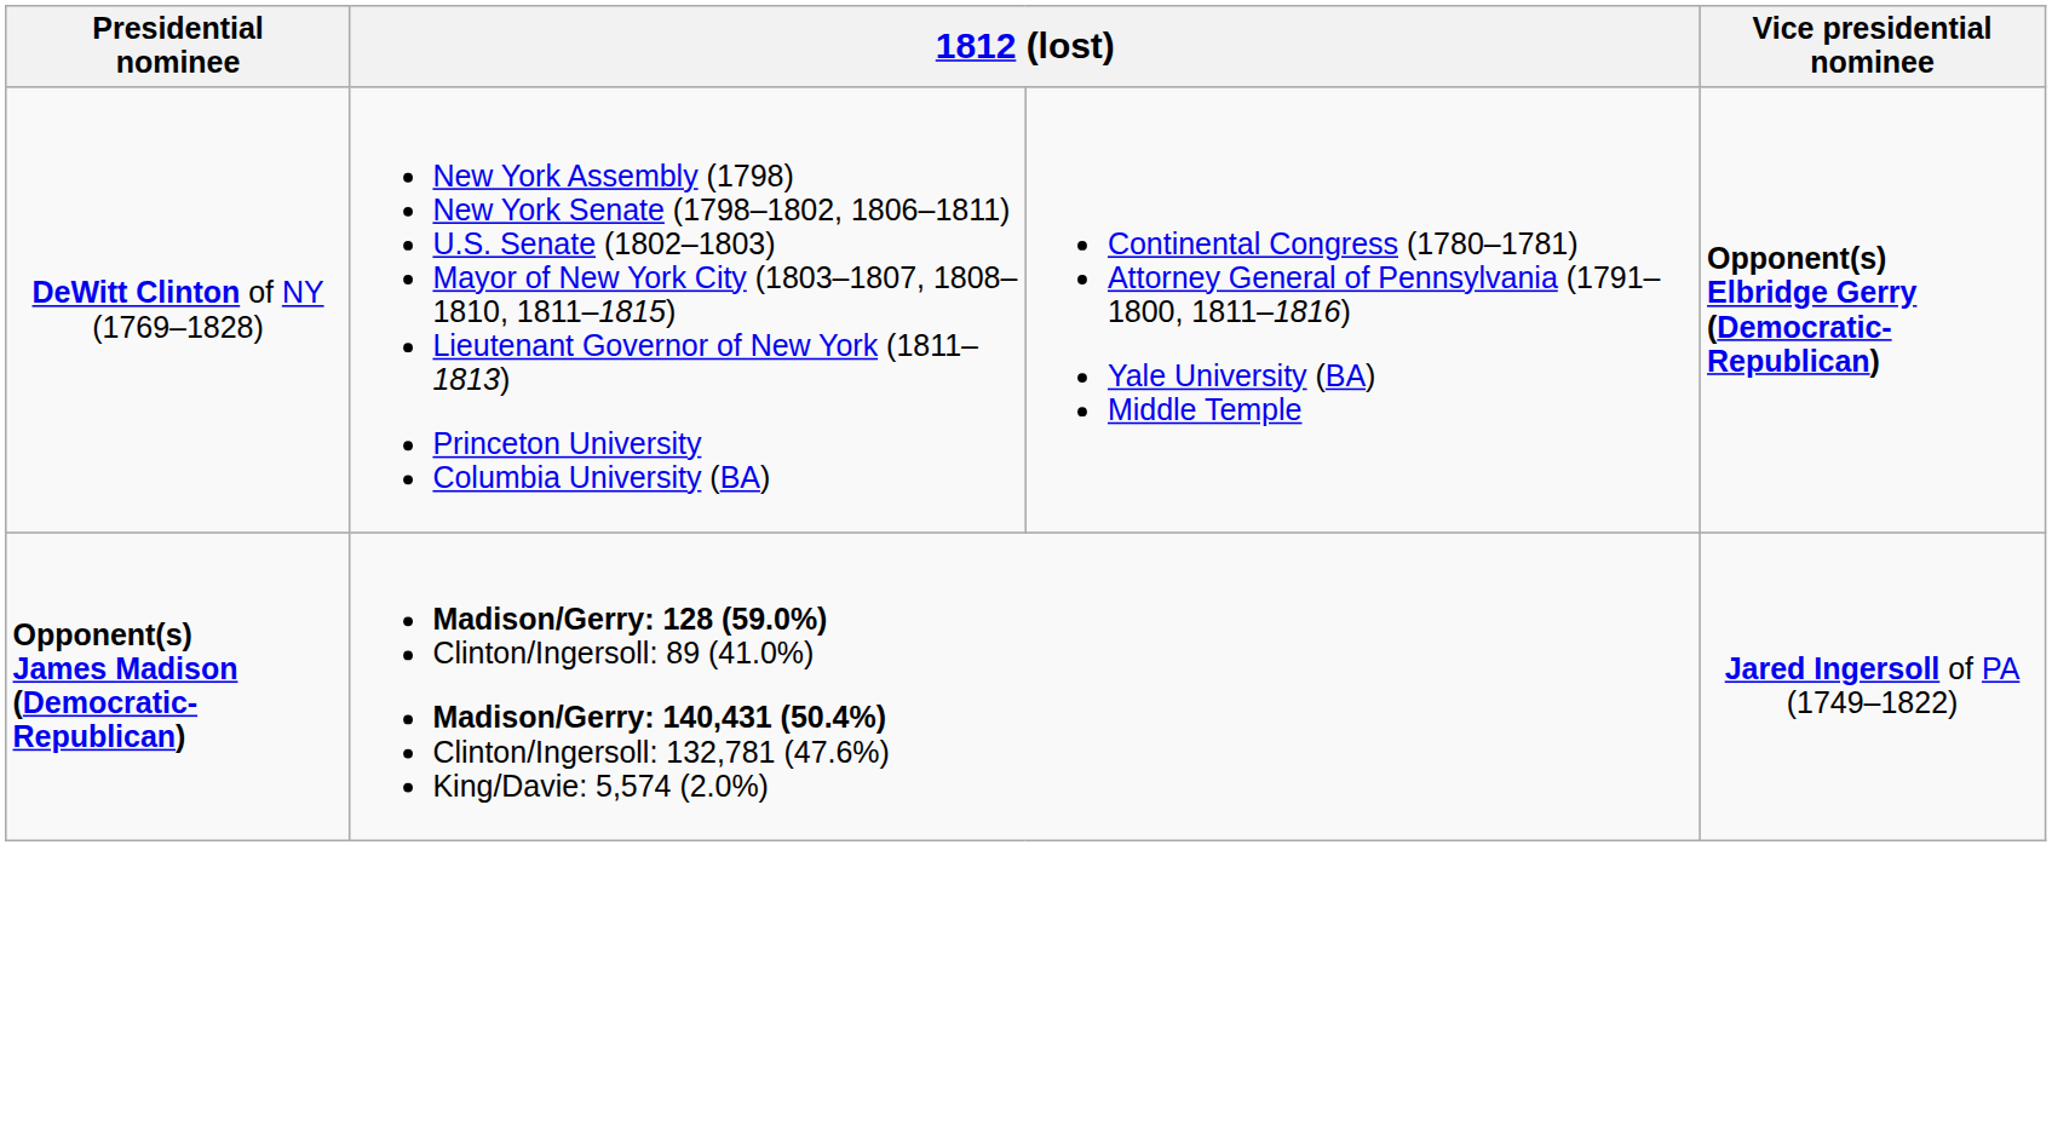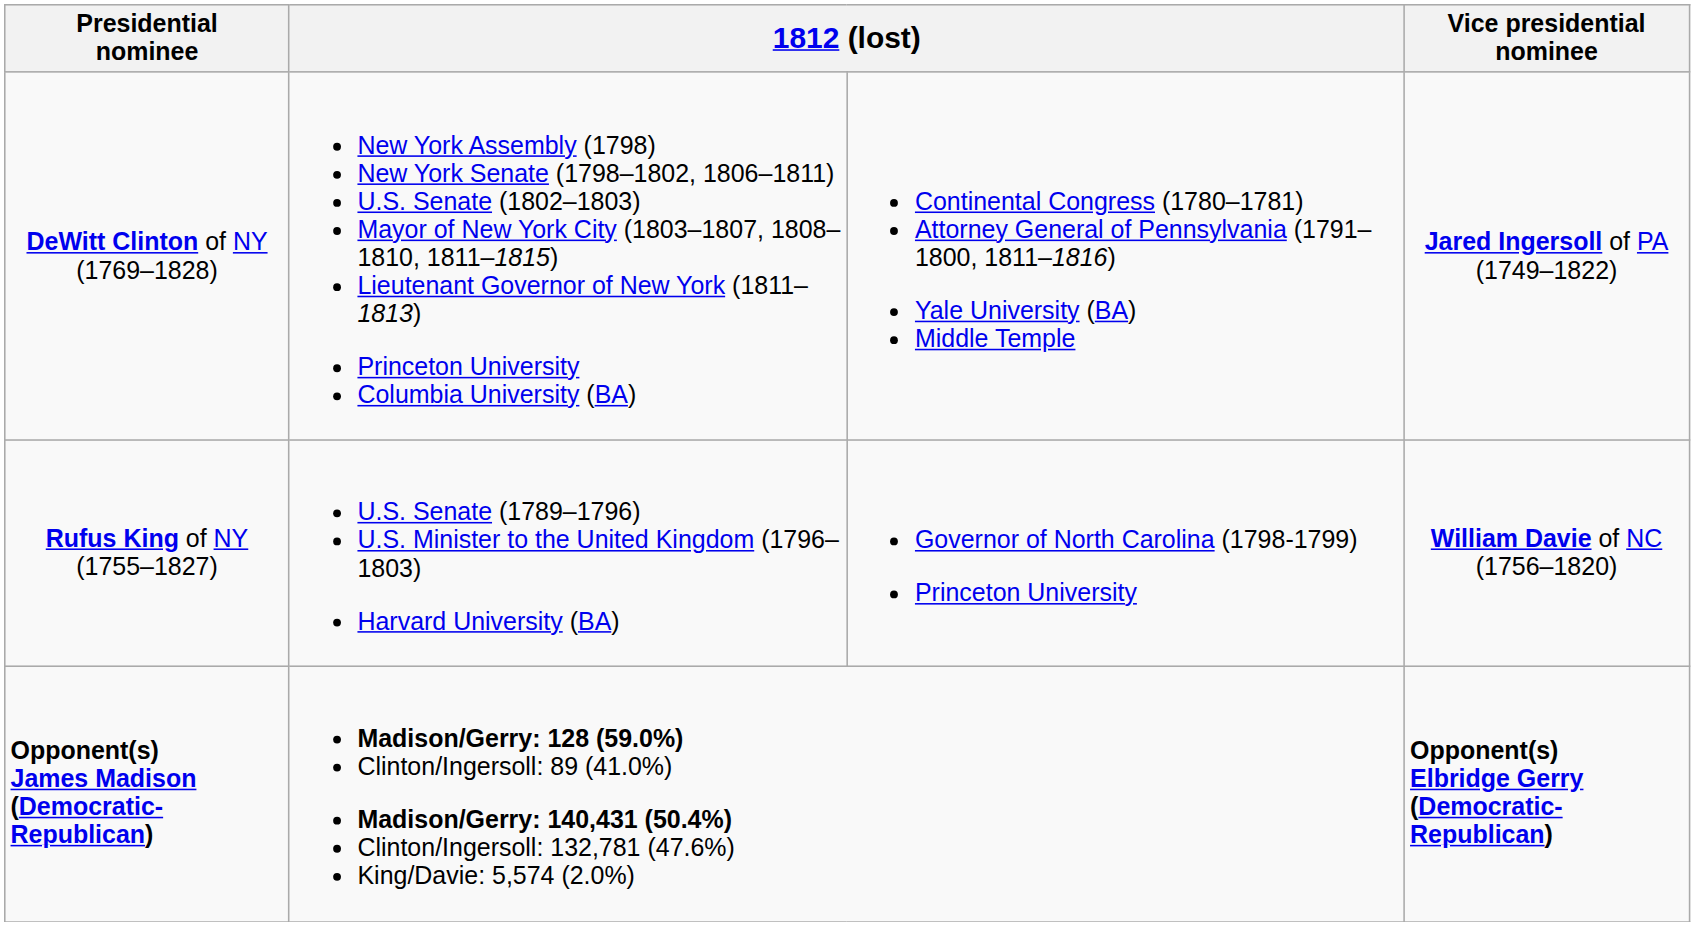 <table class="wikitable">
 <tr>
 <th width=175>Presidential<br>nominee</th>
 <th colspan=2><big><a href='#'>1812</a> (lost)</big></th>
 <th width=175>Vice presidential<br>nominee</th>
 </tr>
 <tr>
 <td style="text-align:center;"><strong><a href='#'>DeWitt Clinton</a></strong> of <a href='#'>NY</a><br>(1769–1828)<br></td>
 <td width=350><br><ul><li><a href='#'>New York Assembly</a> (1798)</li><li><a href='#'>New York Senate</a> (1798–1802, 1806–1811)</li><li><a href='#'>U.S. Senate</a> (1802–1803)</li><li><a href='#'>Mayor of New York City</a> (1803–1807, 1808–1810, 1811–<em>1815</em>)</li><li><a href='#'>Lieutenant Governor of New York</a> (1811–<em>1813</em>)</li></ul><ul><li><a href='#'>Princeton University</a></li><li><a href='#'>Columbia University</a> (<a href='#'>BA</a>)</li></ul></td>
 <td width=350><br><ul><li><a href='#'>Continental Congress</a> (1780–1781)</li><li><a href='#'>Attorney General of Pennsylvania</a> (1791–1800, 1811–<em>1816</em>)</li></ul><ul><li><a href='#'>Yale University</a> (<a href='#'>BA</a>)</li><li><a href='#'>Middle Temple</a></li></ul></td>
-<td><strong>Opponent(s)</strong><br><strong><a href='#'>Elbridge Gerry</a> (<a href='#'>Democratic-Republican</a>)</strong></td>
+<td style="text-align:center;"><strong><a href='#'>Jared Ingersoll</a></strong> of <a href='#'>PA</a><br>(1749–1822)<br></td>
+</tr>
+<tr>
+<td style="text-align:center;"><strong><a href='#'>Rufus King</a></strong> of <a href='#'>NY</a><br>(1755–1827)<br></td>
+<td width=350><br><ul><li><a href='#'>U.S. Senate</a> (1789–1796)</li><li><a href='#'>U.S. Minister to the United Kingdom</a> (1796–1803)</li></ul><ul><li><a href='#'>Harvard University</a> (<a href='#'>BA</a>)</li></ul></td>
+<td width=350><br><ul><li><a href='#'>Governor of North Carolina</a> (1798-1799)</li></ul><ul><li><a href='#'>Princeton University</a></li></ul></td>
+<td style="text-align:center;"><strong><a href='#'>William Davie</a></strong> of <a href='#'>NC</a><br>(1756–1820)<br></td>
 </tr>
 <tr>
 <td><strong>Opponent(s)</strong><br><strong><a href='#'>James Madison</a> (<a href='#'>Democratic-Republican</a>)</strong></td>
 <td colspan=2><br><ul><li><strong>Madison/Gerry: 128 (59.0%)</strong></li><li>Clinton/Ingersoll: 89 (41.0%)</li></ul><ul><li><strong>Madison/Gerry: 140,431 (50.4%)</strong></li><li>Clinton/Ingersoll: 132,781 (47.6%)</li><li>King/Davie: 5,574 (2.0%)</li></ul></td>
-<td style="text-align:center;"><strong><a href='#'>Jared Ingersoll</a></strong> of <a href='#'>PA</a><br>(1749–1822)<br></td>
+<td><strong>Opponent(s)</strong><br><strong><a href='#'>Elbridge Gerry</a> (<a href='#'>Democratic-Republican</a>)</strong></td>
 </tr>
 </table>
